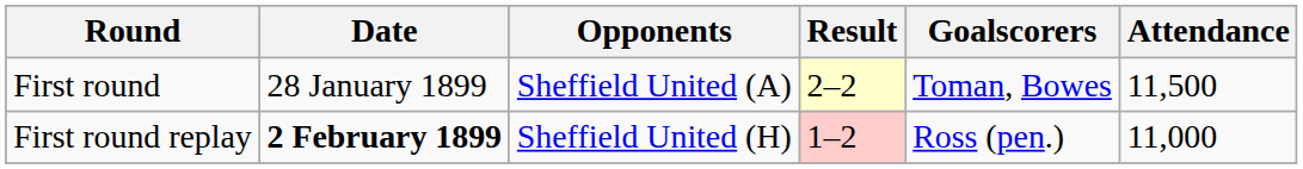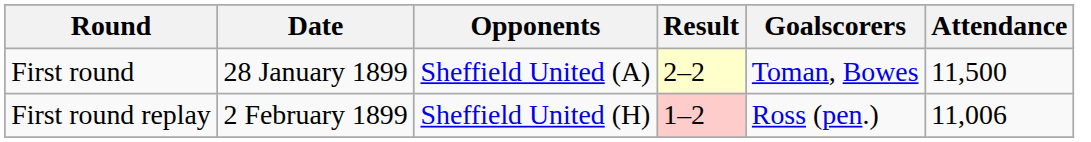 <table class="wikitable">
 <tr>
 <th>Round</th>
 <th>Date</th>
 <th>Opponents</th>
 <th>Result</th>
 <th>Goalscorers</th>
 <th>Attendance</th>
 </tr>
 <tr>
 <td>First round</td>
 <td>28 January 1899</td>
 <td><a href='#'>Sheffield United</a> (A)</td>
 <td bgcolor="#ffffcc">2–2</td>
 <td><a href='#'>Toman</a>, <a href='#'>Bowes</a></td>
 <td>11,500</td>
 </tr>
 <tr>
 <td>First round replay</td>
-<td><strong>2 February 1899</strong></td>
+<td>2 February 1899</td>
 <td><a href='#'>Sheffield United</a> (H)</td>
 <td bgcolor="ffcccc">1–2</td>
 <td><a href='#'>Ross</a> (<a href='#'>pen</a>.)</td>
-<td>11,000</td>
+<td>11,006</td>
 </tr>
 </table>
